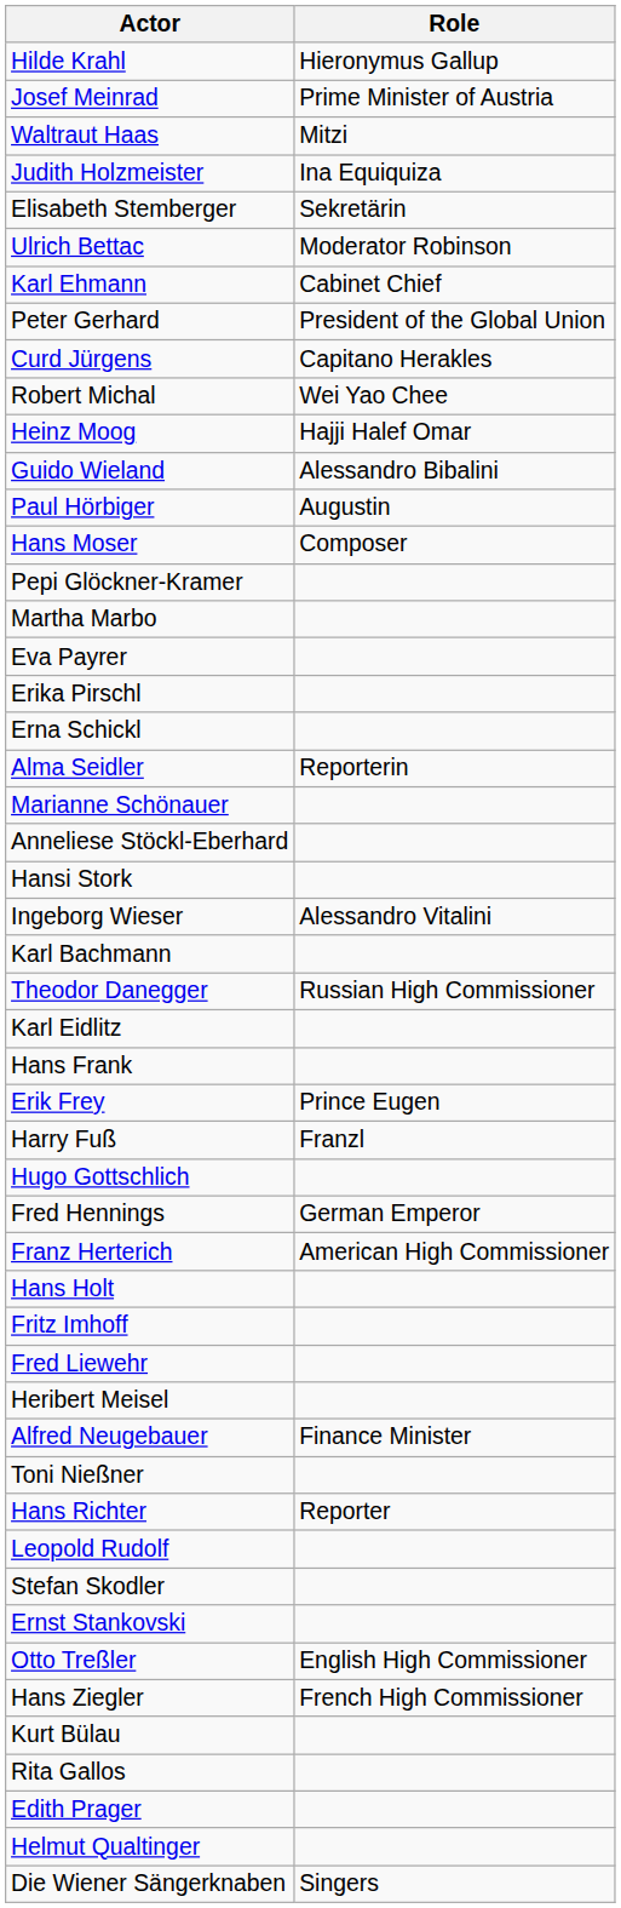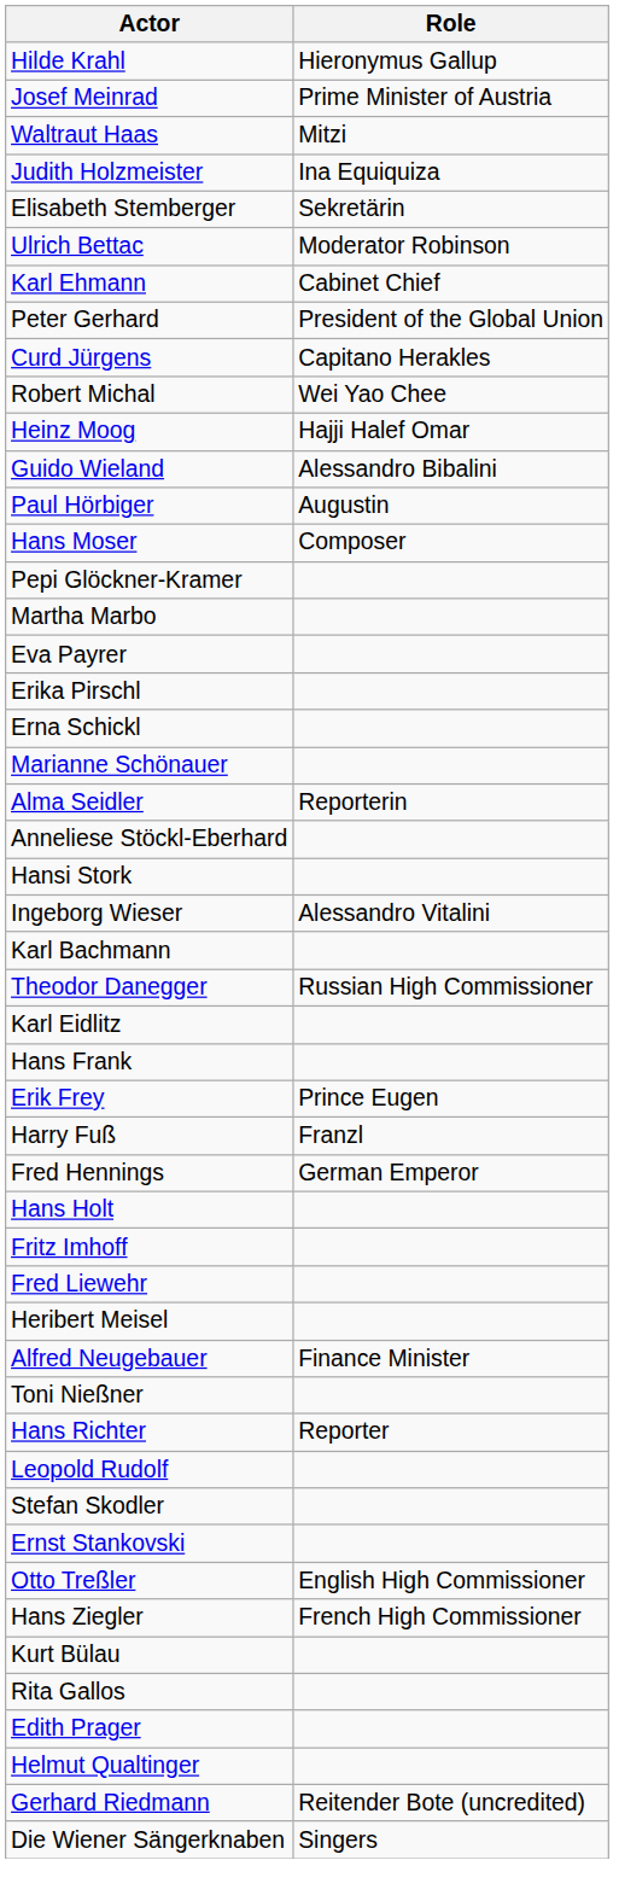 <table class="wikitable">
 <tr>
 <th>Actor</th>
 <th>Role</th>
 </tr>
 <tr>
 <td><a href='#'>Hilde Krahl</a></td>
 <td>Hieronymus Gallup</td>
 </tr>
 <tr>
 <td><a href='#'>Josef Meinrad</a></td>
 <td>Prime Minister of Austria</td>
 </tr>
 <tr>
 <td><a href='#'>Waltraut Haas</a></td>
 <td>Mitzi</td>
 </tr>
 <tr>
 <td><a href='#'>Judith Holzmeister</a></td>
 <td>Ina Equiquiza</td>
 </tr>
 <tr>
 <td>Elisabeth Stemberger</td>
 <td>Sekretärin</td>
 </tr>
 <tr>
 <td><a href='#'>Ulrich Bettac</a></td>
 <td>Moderator Robinson</td>
 </tr>
 <tr>
 <td><a href='#'>Karl Ehmann</a></td>
 <td>Cabinet Chief</td>
 </tr>
 <tr>
 <td>Peter Gerhard</td>
 <td>President of the Global Union</td>
 </tr>
 <tr>
 <td><a href='#'>Curd Jürgens</a></td>
 <td>Capitano Herakles</td>
 </tr>
 <tr>
 <td>Robert Michal</td>
 <td>Wei Yao Chee</td>
 </tr>
 <tr>
 <td><a href='#'>Heinz Moog</a></td>
 <td>Hajji Halef Omar</td>
 </tr>
 <tr>
 <td><a href='#'>Guido Wieland</a></td>
 <td>Alessandro Bibalini</td>
 </tr>
 <tr>
 <td><a href='#'>Paul Hörbiger</a></td>
 <td>Augustin</td>
 </tr>
 <tr>
 <td><a href='#'>Hans Moser</a></td>
 <td>Composer</td>
 </tr>
 <tr>
 <td>Pepi Glöckner-Kramer</td>
 <td></td>
 </tr>
 <tr>
 <td>Martha Marbo</td>
 <td></td>
 </tr>
 <tr>
 <td>Eva Payrer</td>
 <td></td>
 </tr>
 <tr>
 <td>Erika Pirschl</td>
 <td></td>
 </tr>
 <tr>
 <td>Erna Schickl</td>
 <td></td>
 </tr>
 <tr>
+<td><a href='#'>Marianne Schönauer</a></td>
+<td></td>
+</tr>
+<tr>
 <td><a href='#'>Alma Seidler</a></td>
 <td>Reporterin</td>
-</tr>
-<tr>
-<td><a href='#'>Marianne Schönauer</a></td>
-<td></td>
 </tr>
 <tr>
 <td>Anneliese Stöckl-Eberhard</td>
 <td></td>
 </tr>
 <tr>
 <td>Hansi Stork</td>
 <td></td>
 </tr>
 <tr>
 <td>Ingeborg Wieser</td>
 <td>Alessandro Vitalini</td>
 </tr>
 <tr>
 <td>Karl Bachmann</td>
 <td></td>
 </tr>
 <tr>
 <td><a href='#'>Theodor Danegger</a></td>
 <td>Russian High Commissioner</td>
 </tr>
 <tr>
 <td>Karl Eidlitz</td>
 <td></td>
 </tr>
 <tr>
 <td>Hans Frank</td>
 <td></td>
 </tr>
 <tr>
 <td><a href='#'>Erik Frey</a></td>
 <td>Prince Eugen</td>
 </tr>
 <tr>
 <td>Harry Fuß</td>
 <td>Franzl</td>
 </tr>
 <tr>
-<td><a href='#'>Hugo Gottschlich</a></td>
-<td></td>
-</tr>
-<tr>
 <td>Fred Hennings</td>
 <td>German Emperor</td>
-</tr>
-<tr>
-<td><a href='#'>Franz Herterich</a></td>
-<td>American High Commissioner</td>
 </tr>
 <tr>
 <td><a href='#'>Hans Holt</a></td>
 <td></td>
 </tr>
 <tr>
 <td><a href='#'>Fritz Imhoff</a></td>
 <td></td>
 </tr>
 <tr>
 <td><a href='#'>Fred Liewehr</a></td>
 <td></td>
 </tr>
 <tr>
 <td>Heribert Meisel</td>
 <td></td>
 </tr>
 <tr>
 <td><a href='#'>Alfred Neugebauer</a></td>
 <td>Finance Minister</td>
 </tr>
 <tr>
 <td>Toni Nießner</td>
 <td></td>
 </tr>
 <tr>
 <td><a href='#'>Hans Richter</a></td>
 <td>Reporter</td>
 </tr>
 <tr>
 <td><a href='#'>Leopold Rudolf</a></td>
 <td></td>
 </tr>
 <tr>
 <td>Stefan Skodler</td>
 <td></td>
 </tr>
 <tr>
 <td><a href='#'>Ernst Stankovski</a></td>
 <td></td>
 </tr>
 <tr>
 <td><a href='#'>Otto Treßler</a></td>
 <td>English High Commissioner</td>
 </tr>
 <tr>
 <td>Hans Ziegler</td>
 <td>French High Commissioner</td>
 </tr>
 <tr>
 <td>Kurt Bülau</td>
 <td></td>
 </tr>
 <tr>
 <td>Rita Gallos</td>
 <td></td>
 </tr>
 <tr>
 <td><a href='#'>Edith Prager</a></td>
 <td></td>
 </tr>
 <tr>
 <td><a href='#'>Helmut Qualtinger</a></td>
 <td></td>
 </tr>
 <tr>
+<td><a href='#'>Gerhard Riedmann</a></td>
+<td>Reitender Bote (uncredited)</td>
+</tr>
+<tr>
 <td>Die Wiener Sängerknaben</td>
 <td>Singers</td>
 </tr>
 </table>
